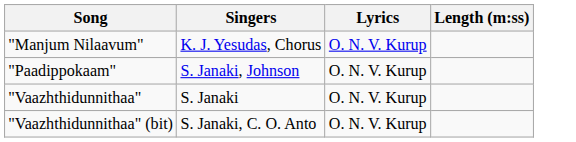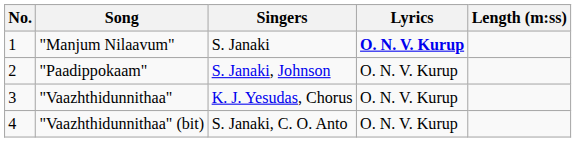 <table class="wikitable" style="font-size:95%;">
 <tr>
+<th>No.</th>
 <th>Song</th>
 <th>Singers</th>
 <th>Lyrics</th>
 <th>Length (m:ss)</th>
 </tr>
 <tr>
+<td>1</td>
 <td>"Manjum Nilaavum"</td>
-<td><a href='#'>K. J. Yesudas</a>, Chorus</td>
-<td><a href='#'>O. N. V. Kurup</a></td>
+<td>S. Janaki</td>
+<td><strong><a href='#'>O. N. V. Kurup</a></strong></td>
 <td></td>
 </tr>
 <tr>
+<td>2</td>
 <td>"Paadippokaam"</td>
 <td><a href='#'>S. Janaki</a>, <a href='#'>Johnson</a></td>
 <td>O. N. V. Kurup</td>
 <td></td>
 </tr>
 <tr>
+<td>3</td>
 <td>"Vaazhthidunnithaa"</td>
-<td>S. Janaki</td>
+<td><a href='#'>K. J. Yesudas</a>, Chorus</td>
 <td>O. N. V. Kurup</td>
 <td></td>
 </tr>
 <tr>
+<td>4</td>
 <td>"Vaazhthidunnithaa" (bit)</td>
 <td>S. Janaki, C. O. Anto</td>
 <td>O. N. V. Kurup</td>
 <td></td>
 </tr>
 </table>
